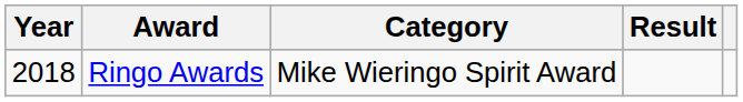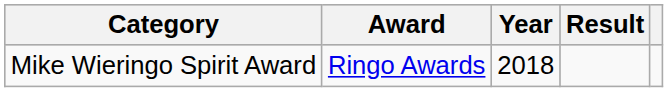 <table class="wikitable" style="text-align:center;">
 <tr>
+<th>Category</th>
+<th>Award</th>
 <th>Year</th>
-<th>Award</th>
-<th>Category</th>
 <th>Result</th>
 <th></th>
 </tr>
 <tr>
+<td>Mike Wieringo Spirit Award</td>
+<td><a href='#'>Ringo Awards</a></td>
 <td>2018</td>
-<td><a href='#'>Ringo Awards</a></td>
-<td>Mike Wieringo Spirit Award</td>
 <td></td>
 <td></td>
 </tr>
 </table>
